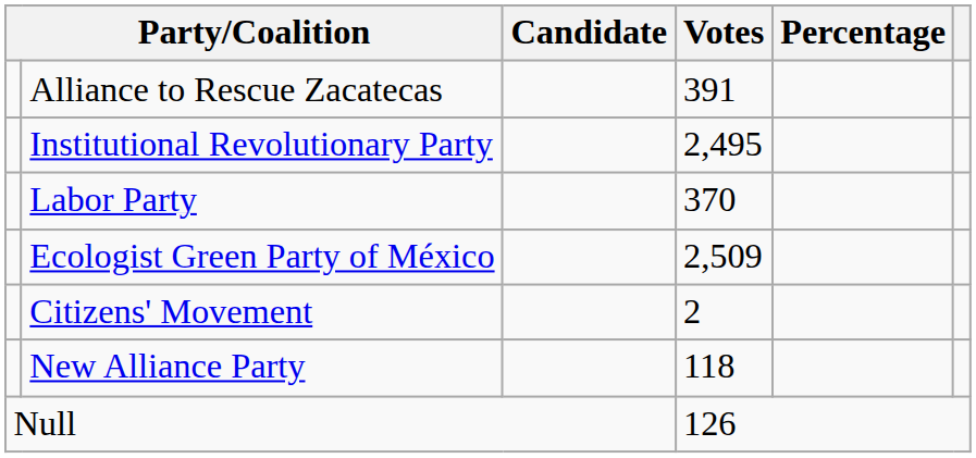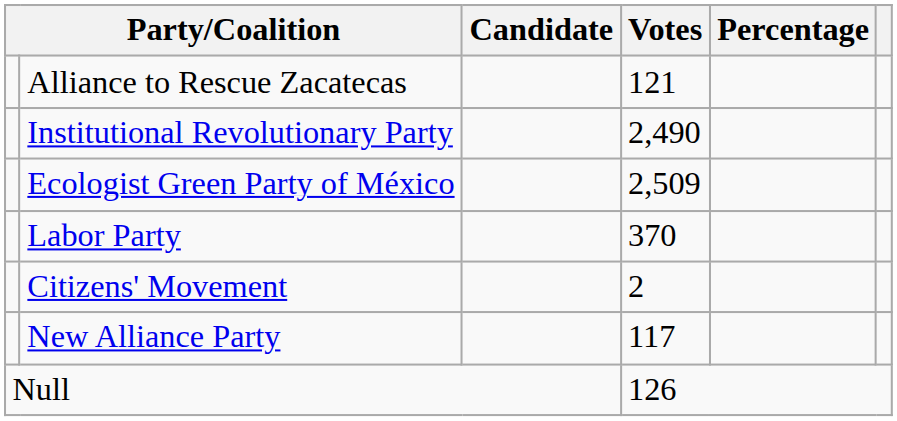 <table class="wikitable">
 <tr>
 <th colspan="2"><strong>Party/Coalition</strong></th>
 <th><strong>Candidate</strong></th>
 <th><strong>Votes</strong></th>
 <th><strong>Percentage</strong></th>
 <th></th>
 </tr>
 <tr>
 <td></td>
 <td>Alliance to Rescue Zacatecas</td>
 <td></td>
-<td>391</td>
+<td>121</td>
 <td></td>
 <td></td>
 </tr>
 <tr>
 <td></td>
 <td><a href='#'>Institutional Revolutionary Party</a></td>
 <td></td>
-<td>2,495</td>
+<td>2,490</td>
+<td></td>
+<td></td>
+</tr>
+<tr>
+<td></td>
+<td><a href='#'>Ecologist Green Party of México</a></td>
+<td></td>
+<td>2,509</td>
 <td></td>
 <td></td>
 </tr>
 <tr>
 <td></td>
 <td><a href='#'>Labor Party</a></td>
 <td></td>
 <td>370</td>
-<td></td>
-<td></td>
-</tr>
-<tr>
-<td></td>
-<td><a href='#'>Ecologist Green Party of México</a></td>
-<td></td>
-<td>2,509</td>
 <td></td>
 <td></td>
 </tr>
 <tr>
 <td></td>
 <td><a href='#'>Citizens' Movement</a></td>
 <td></td>
 <td>2</td>
 <td></td>
 </tr>
 <tr>
 <td></td>
 <td><a href='#'>New Alliance Party</a></td>
 <td></td>
-<td>118</td>
+<td>117</td>
 <td></td>
 <td></td>
 </tr>
 <tr>
 <td colspan="3">Null</td>
 <td colspan="3">126</td>
 </tr>
 </table>
